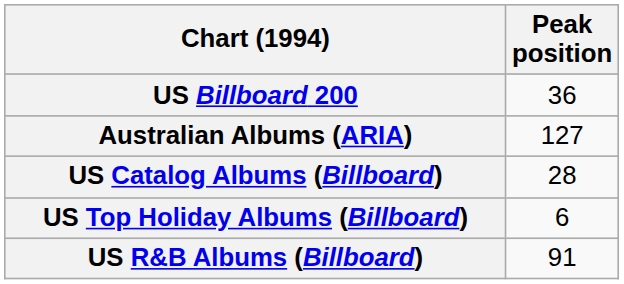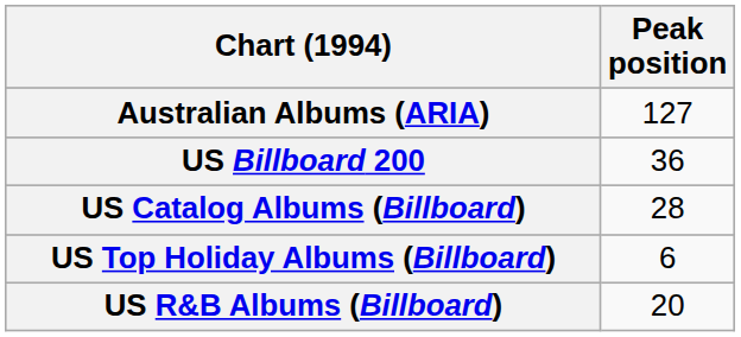 <table class="wikitable plainrowheaders sortable" style="text-align:center;">
 <tr>
 <th scope="col" style="width:19em;">Chart (1994)</th>
 <th scope="col">Peak<br>position</th>
 </tr>
 <tr>
+<th scope="row">Australian Albums (<a href='#'>ARIA</a>)</th>
+<td>127</td>
+</tr>
+<tr>
 <th scope="row">US <a href='#'><em>Billboard</em> 200</a></th>
 <td>36</td>
-</tr>
-<tr>
-<th scope="row">Australian Albums (<a href='#'>ARIA</a>)</th>
-<td>127</td>
 </tr>
 <tr>
 <th scope="row">US <a href='#'>Catalog Albums</a> (<em><a href='#'>Billboard</a></em>)</th>
 <td>28</td>
 </tr>
 <tr>
 <th scope="row">US <a href='#'>Top Holiday Albums</a> (<em><a href='#'>Billboard</a></em>)</th>
 <td>6</td>
 </tr>
 <tr>
 <th scope="row">US <a href='#'>R&B Albums</a> (<em><a href='#'>Billboard</a></em>)</th>
-<td>91</td>
+<td>20</td>
 </tr>
 </table>
